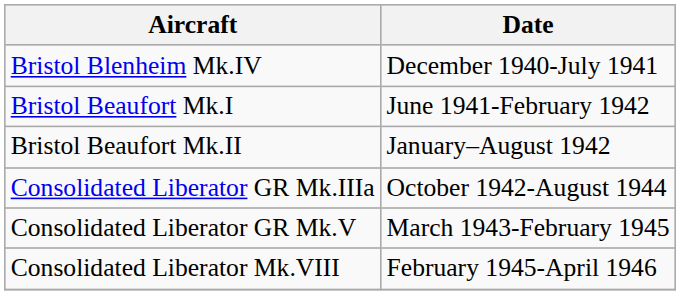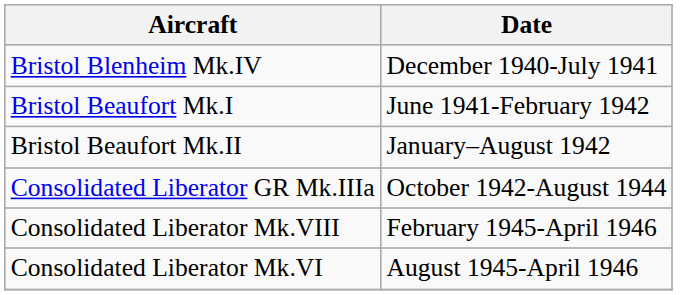 <table class="wikitable">
 <tr>
 <th>Aircraft</th>
 <th>Date</th>
 </tr>
 <tr>
 <td><a href='#'>Bristol Blenheim</a> Mk.IV</td>
 <td>December 1940-July 1941</td>
 </tr>
 <tr>
 <td><a href='#'>Bristol Beaufort</a> Mk.I</td>
 <td>June 1941-February 1942</td>
 </tr>
 <tr>
 <td>Bristol Beaufort Mk.II</td>
 <td>January–August 1942</td>
 </tr>
 <tr>
 <td><a href='#'>Consolidated Liberator</a> GR Mk.IIIa</td>
 <td>October 1942-August 1944</td>
 </tr>
 <tr>
-<td>Consolidated Liberator GR Mk.V</td>
-<td>March 1943-February 1945</td>
-</tr>
-<tr>
 <td>Consolidated Liberator Mk.VIII</td>
 <td>February 1945-April 1946</td>
 </tr>
 <tr>
+<td>Consolidated Liberator Mk.VI</td>
+<td>August 1945-April 1946</td>
+</tr>
+<tr>
 </tr>
 </table>
